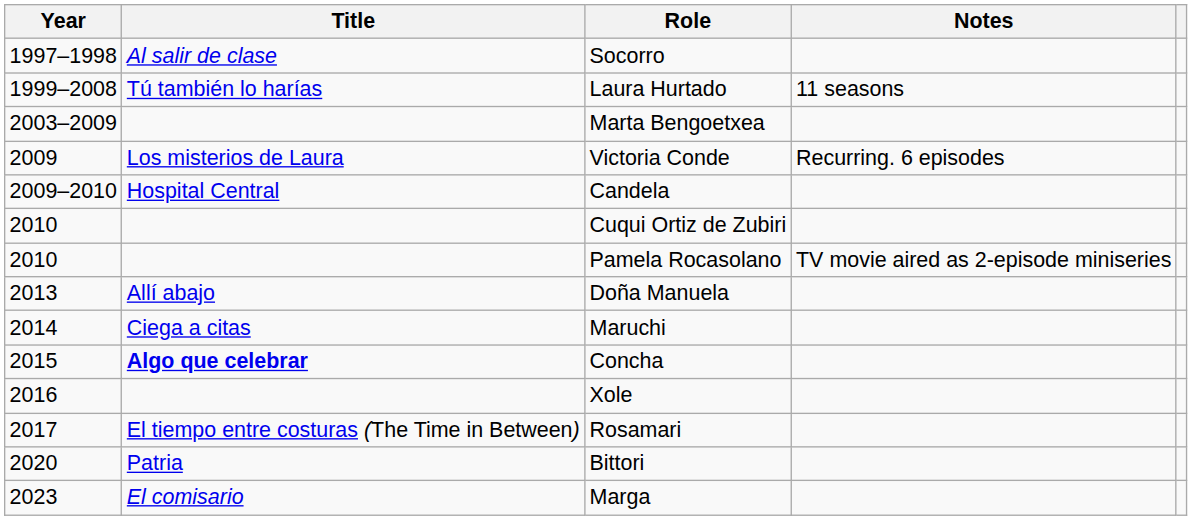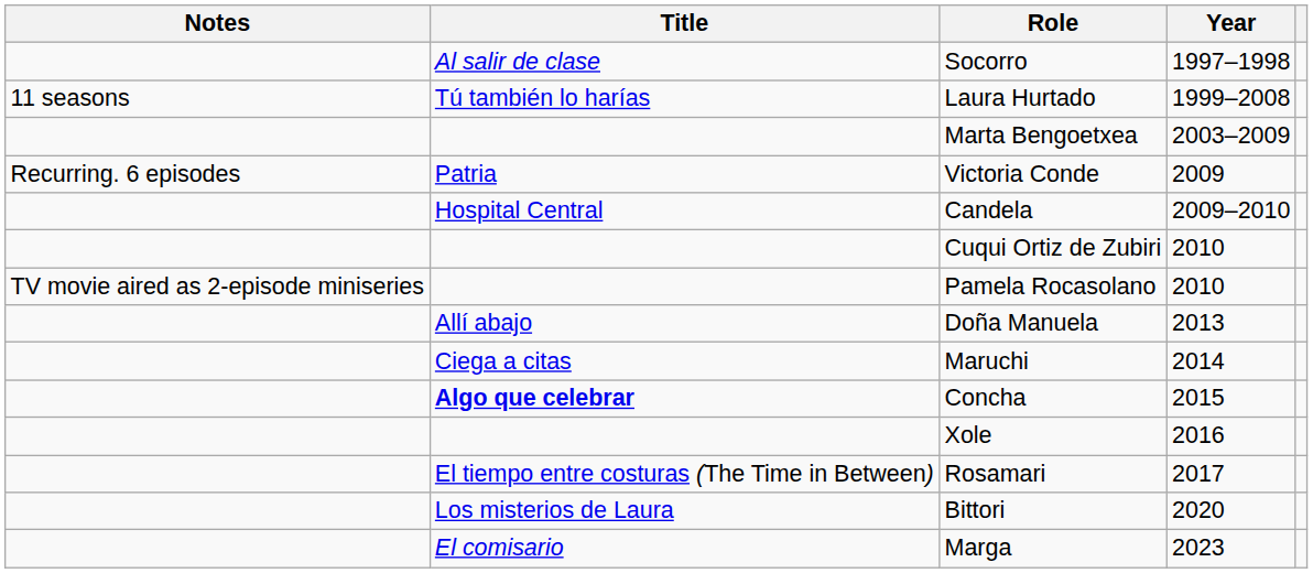 <table class="wikitable sortable">
 <tr>
-<th>Year</th>
+<th class="unsortable">Notes</th>
 <th>Title</th>
 <th>Role</th>
-<th class="unsortable">Notes</th>
+<th>Year</th>
 <th></th>
 </tr>
 <tr>
-<td>1997–1998</td>
+<td></td>
 <td><em><a href='#'>Al salir de clase</a></em></td>
 <td>Socorro</td>
-<td></td>
+<td>1997–1998</td>
 <td align = "center"></td>
 </tr>
 <tr>
-<td>1999–2008</td>
+<td>11 seasons</td>
 <td></em><a href='#'>Tú también lo harías</a><em></td>
 <td>Laura Hurtado</td>
-<td>11 seasons</td>
+<td>1999–2008</td>
 <td align = "center"></td>
 </tr>
 <tr>
-<td>2003–2009</td>
+<td></td>
 <td></em><em></td>
 <td>Marta Bengoetxea</td>
-<td></td>
+<td>2003–2009</td>
 <td align = "center"></td>
 </tr>
 <tr>
+<td>Recurring. 6 episodes</td>
+<td></em><a href='#'>Patria</a><em></td>
+<td>Victoria Conde</td>
 <td>2009</td>
-<td></em><a href='#'>Los misterios de Laura</a><em></td>
-<td>Victoria Conde</td>
-<td>Recurring. 6 episodes</td>
 <td align = "center"></td>
 </tr>
 <tr>
-<td>2009–2010</td>
+<td></td>
 <td></em><a href='#'>Hospital Central</a><em></td>
 <td>Candela</td>
-<td></td>
+<td>2009–2010</td>
 <td align = "center"></td>
 </tr>
 <tr>
-<td>2010</td>
+<td></td>
 <td></em><em></td>
 <td>Cuqui Ortiz de Zubiri</td>
-<td></td>
+<td>2010</td>
 <td align = "center"></td>
 </tr>
 <tr>
-<td>2010</td>
+<td>TV movie aired as 2-episode miniseries</td>
 <td></em><em></td>
 <td>Pamela Rocasolano</td>
-<td>TV movie aired as 2-episode miniseries</td>
+<td>2010</td>
 <td align = "center"></td>
 </tr>
 <tr>
-<td>2013</td>
+<td></td>
 <td></em><a href='#'>Allí abajo</a><em></td>
 <td>Doña Manuela</td>
-<td></td>
+<td>2013</td>
 <td align = "center"></td>
 </tr>
 <tr>
-<td>2014</td>
+<td></td>
 <td></em><a href='#'>Ciega a citas</a><em></td>
 <td>Maruchi</td>
-<td></td>
+<td>2014</td>
 <td align = "center"></td>
 </tr>
 <tr>
-<td>2015</td>
+<td></td>
 <td><strong></em><a href='#'>Algo que celebrar</a><em></strong></td>
 <td>Concha</td>
-<td></td>
+<td>2015</td>
 <td align = "center"></td>
 </tr>
 <tr>
-<td>2016</td>
+<td></td>
 <td></em><em></td>
 <td>Xole</td>
-<td></td>
+<td>2016</td>
 <td align = "center"></td>
 </tr>
 <tr>
-<td>2017</td>
+<td></td>
 <td></em><a href='#'>El tiempo entre costuras</a><em> (</em>The Time in Between<em>)</td>
 <td>Rosamari</td>
-<td></td>
+<td>2017</td>
 <td align = "center"></td>
 </tr>
 <tr>
+<td></td>
+<td></em><a href='#'>Los misterios de Laura</a><em></td>
+<td>Bittori</td>
 <td>2020</td>
-<td></em><a href='#'>Patria</a><em></td>
-<td>Bittori</td>
-<td></td>
 <td align = "center"></td>
 </tr>
 <tr>
-<td>2023</td>
+<td></td>
 <td><em><a href='#'>El comisario</a></td>
 <td>Marga</td>
-<td></td>
+<td>2023</td>
 <td align = "center"></td>
 </tr>
 </table>
